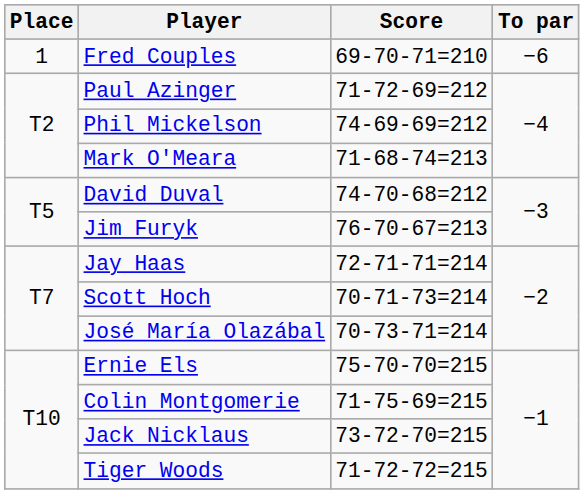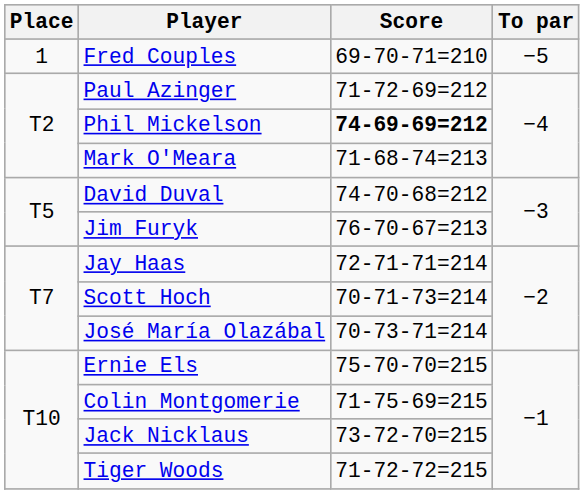 <table class="wikitable">
 <tr>
 <th>Place</th>
 <th>Player</th>
 <th>Score</th>
 <th>To par</th>
 </tr>
 <tr>
 <td align=center>1</td>
 <td> <a href='#'>Fred Couples</a></td>
 <td align=center>69-70-71=210</td>
-<td align=center>−6</td>
+<td align=center>−5</td>
 </tr>
 <tr>
 <td rowspan="3" align=center>T2</td>
 <td> <a href='#'>Paul Azinger</a></td>
 <td align=center>71-72-69=212</td>
 <td rowspan="3" align=center>−4</td>
 </tr>
 <tr>
 <td> <a href='#'>Phil Mickelson</a></td>
-<td align=center>74-69-69=212</td>
+<td align=center><strong>74-69-69=212</strong></td>
 </tr>
 <tr>
 <td> <a href='#'>Mark O'Meara</a></td>
 <td align=center>71-68-74=213</td>
 </tr>
 <tr>
 <td rowspan="2" align=center>T5</td>
 <td> <a href='#'>David Duval</a></td>
 <td align=center>74-70-68=212</td>
 <td rowspan="2" align=center>−3</td>
 </tr>
 <tr>
 <td> <a href='#'>Jim Furyk</a></td>
 <td align=center>76-70-67=213</td>
 </tr>
 <tr>
 <td rowspan="3" align=center>T7</td>
 <td> <a href='#'>Jay Haas</a></td>
 <td align=center>72-71-71=214</td>
 <td rowspan="3"  align=center>−2</td>
 </tr>
 <tr>
 <td> <a href='#'>Scott Hoch</a></td>
 <td align=center>70-71-73=214</td>
 </tr>
 <tr>
 <td> <a href='#'>José María Olazábal</a></td>
 <td align=center>70-73-71=214</td>
 </tr>
 <tr>
 <td rowspan="4" align=center>T10</td>
 <td> <a href='#'>Ernie Els</a></td>
 <td align=center>75-70-70=215</td>
 <td rowspan="4" align=center>−1</td>
 </tr>
 <tr>
 <td> <a href='#'>Colin Montgomerie</a></td>
 <td align=center>71-75-69=215</td>
 </tr>
 <tr>
 <td> <a href='#'>Jack Nicklaus</a></td>
 <td align=center>73-72-70=215</td>
 </tr>
 <tr>
 <td> <a href='#'>Tiger Woods</a></td>
 <td align=center>71-72-72=215</td>
 </tr>
 </table>
